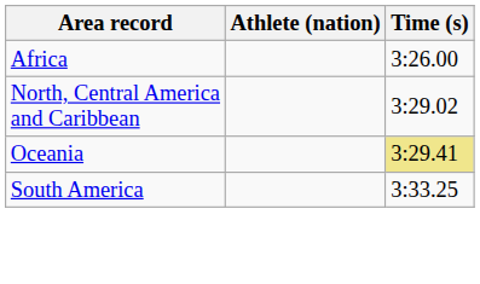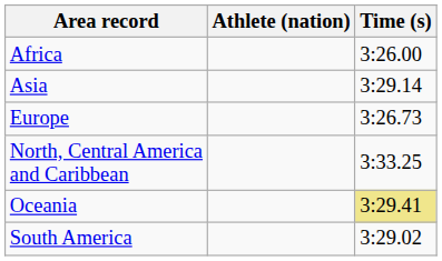 <table class="wikitable">
 <tr>
 <th>Area record</th>
 <th>Athlete (nation)</th>
 <th>Time (s)</th>
 </tr>
 <tr>
 <td><a href='#'>Africa</a> </td>
 <td></td>
 <td>3:26.00 </td>
 </tr>
 <tr>
+<td><a href='#'>Asia</a> </td>
+<td></td>
+<td>3:29.14</td>
+</tr>
+<tr>
+<td><a href='#'>Europe</a> </td>
+<td></td>
+<td>3:26.73</td>
+</tr>
+<tr>
 <td><a href='#'>North, Central America<br>and Caribbean</a> </td>
 <td></td>
-<td>3:29.02</td>
+<td>3:33.25</td>
 </tr>
 <tr>
 <td><a href='#'>Oceania</a> </td>
 <td></td>
 <td style="background: khaki;">3:29.41</td>
 </tr>
 <tr>
 <td><a href='#'>South America</a> </td>
 <td></td>
-<td>3:33.25</td>
+<td>3:29.02</td>
 </tr>
 </table>
